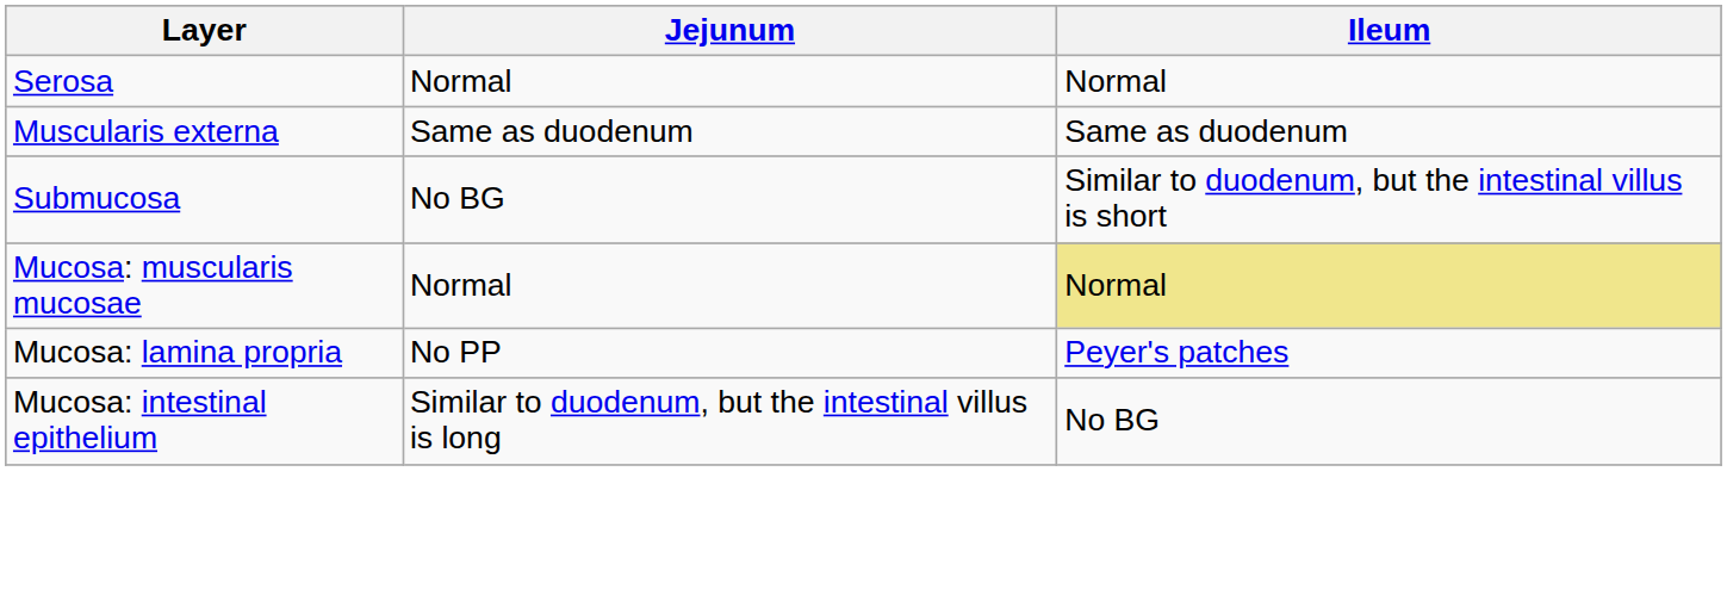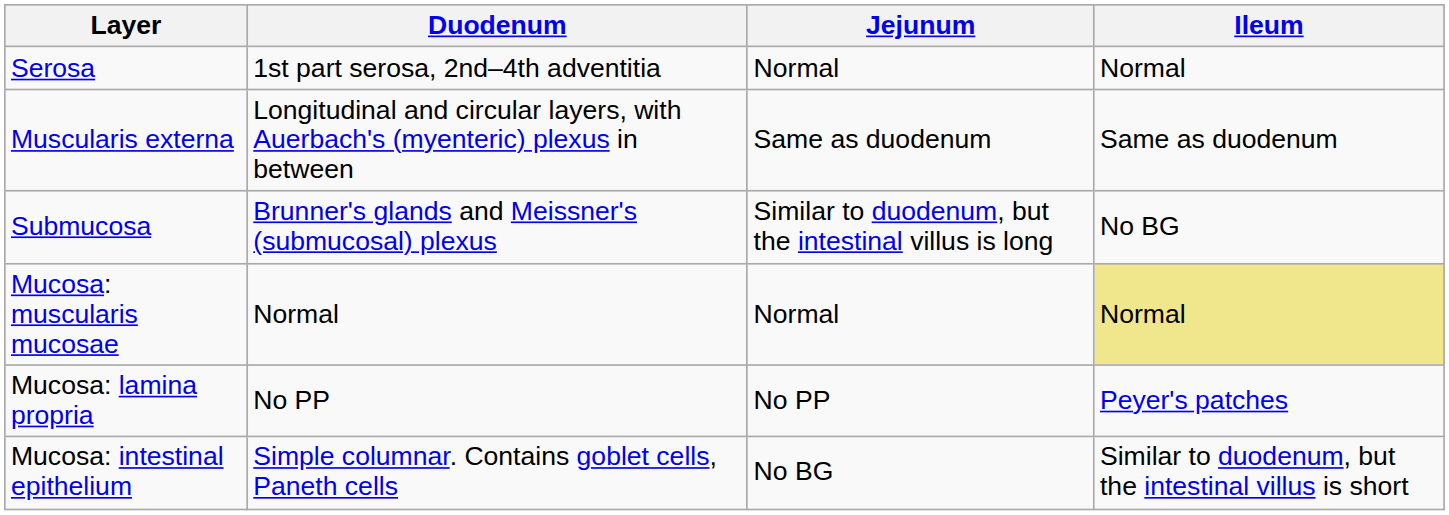 <table class="wikitable">
 <tr>
 <th>Layer</th>
+<th><a href='#'>Duodenum</a></th>
 <th><a href='#'>Jejunum</a></th>
 <th><a href='#'>Ileum</a></th>
 </tr>
 <tr>
 <td><a href='#'>Serosa</a></td>
+<td>1st part serosa, 2nd–4th adventitia</td>
 <td>Normal</td>
 <td>Normal</td>
 </tr>
 <tr>
 <td><a href='#'>Muscularis externa</a></td>
+<td>Longitudinal and circular layers, with <a href='#'>Auerbach's (myenteric) plexus</a> in between</td>
 <td>Same as duodenum</td>
 <td>Same as duodenum</td>
 </tr>
 <tr>
 <td><a href='#'>Submucosa</a></td>
+<td><a href='#'>Brunner's glands</a> and <a href='#'>Meissner's (submucosal) plexus</a></td>
+<td>Similar to <a href='#'>duodenum</a>, but the <a href='#'>intestinal</a> villus is long</td>
 <td>No BG</td>
-<td>Similar to <a href='#'>duodenum</a>, but the <a href='#'>intestinal villus</a> is short</td>
 </tr>
 <tr>
 <td><a href='#'>Mucosa</a>: <a href='#'>muscularis mucosae</a></td>
+<td>Normal</td>
 <td>Normal</td>
 <td style="background: khaki;">Normal</td>
 </tr>
 <tr>
 <td>Mucosa: <a href='#'>lamina propria</a></td>
 <td>No PP</td>
+<td>No PP</td>
 <td><a href='#'>Peyer's patches</a></td>
 </tr>
 <tr>
 <td>Mucosa: <a href='#'>intestinal epithelium</a></td>
-<td>Similar to <a href='#'>duodenum</a>, but the <a href='#'>intestinal</a> villus is long</td>
+<td><a href='#'>Simple columnar</a>. Contains <a href='#'>goblet cells</a>, <a href='#'>Paneth cells</a></td>
 <td>No BG</td>
+<td>Similar to <a href='#'>duodenum</a>, but the <a href='#'>intestinal villus</a> is short</td>
 </tr>
 </table>
